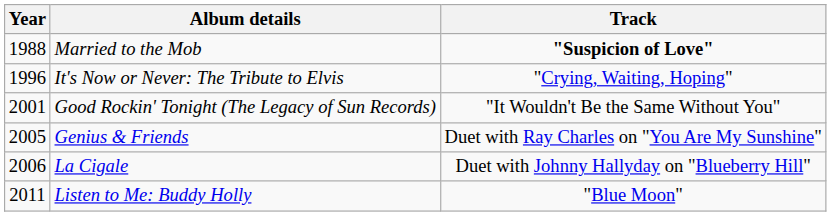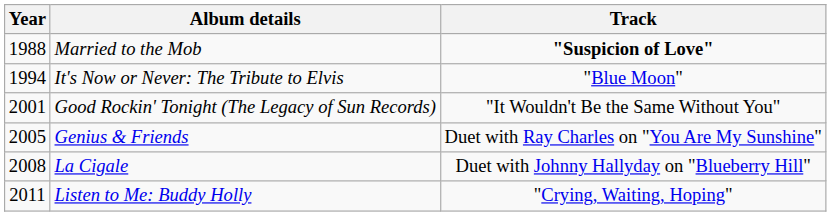 <table class="wikitable" style="text-align:center;">
 <tr>
 <th>Year</th>
 <th>Album details</th>
 <th>Track</th>
 </tr>
 <tr>
 <td>1988</td>
 <td align="left"><em>Married to the Mob</em><br></td>
 <td><strong>"Suspicion of Love"</strong></td>
 </tr>
 <tr>
-<td>1996</td>
+<td>1994</td>
 <td align="left"><em>It's Now or Never: The Tribute to Elvis</em><br></td>
-<td>"<a href='#'>Crying, Waiting, Hoping</a>"</td>
+<td>"<a href='#'>Blue Moon</a>"</td>
 </tr>
 <tr>
 <td>2001</td>
 <td align="left"><em>Good Rockin' Tonight (The Legacy of Sun Records)</em><br></td>
 <td>"It Wouldn't Be the Same Without You"</td>
 </tr>
 <tr>
 <td>2005</td>
 <td align="left"><em><a href='#'>Genius & Friends</a></em><br></td>
 <td>Duet with <a href='#'>Ray Charles</a> on "<a href='#'>You Are My Sunshine</a>"</td>
 </tr>
 <tr>
-<td>2006</td>
+<td>2008</td>
 <td align="left"><em><a href='#'>La Cigale</a></em><br></td>
 <td>Duet with <a href='#'>Johnny Hallyday</a> on "<a href='#'>Blueberry Hill</a>"</td>
 </tr>
 <tr>
 <td>2011</td>
 <td align="left"><em><a href='#'>Listen to Me: Buddy Holly</a></em><br></td>
-<td>"<a href='#'>Blue Moon</a>"</td>
+<td>"<a href='#'>Crying, Waiting, Hoping</a>"</td>
 </tr>
 </table>
